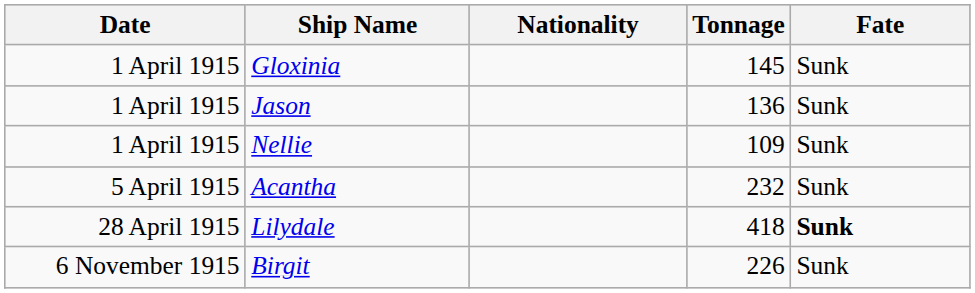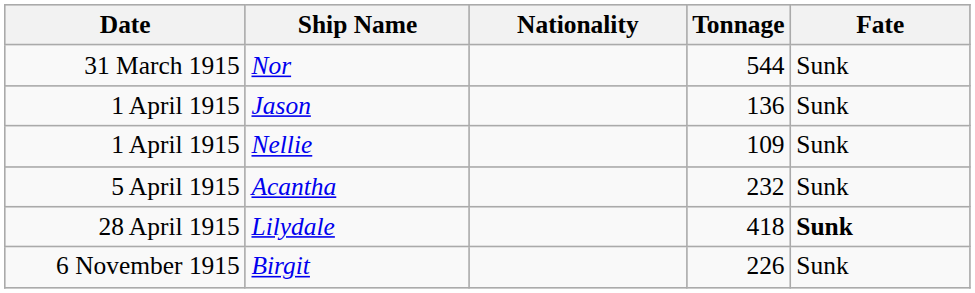 <table class="wikitable sortable">
 <tr>
 <th width="160px">Date</th>
 <th width="150px">Ship Name</th>
 <th width="140px">Nationality</th>
 <th width="25px">Tonnage</th>
 <th width="120px">Fate</th>
 </tr>
 <tr>
-<td align="right">1 April 1915</td>
-<td align="left"><a href='#'><em>Gloxinia</em></a></td>
+<td align="right">31 March 1915</td>
+<td align="left"><a href='#'><em>Nor</em></a></td>
 <td align="left"></td>
-<td align="right">145</td>
+<td align="right">544</td>
 <td align="left">Sunk</td>
 </tr>
 <tr>
 <td align="right">1 April 1915</td>
 <td align="left"><a href='#'><em>Jason</em></a></td>
 <td align="left"></td>
 <td align="right">136</td>
 <td align="left">Sunk</td>
 </tr>
 <tr>
 <td align="right">1 April 1915</td>
 <td align="left"><a href='#'><em>Nellie</em></a></td>
 <td align="left"></td>
 <td align="right">109</td>
 <td align="left">Sunk</td>
 </tr>
 <tr>
 <td align="right">5 April 1915</td>
 <td align="left"><a href='#'><em>Acantha</em></a></td>
 <td align="left"></td>
 <td align="right">232</td>
 <td align="left">Sunk</td>
 </tr>
 <tr>
 <td align="right">28 April 1915</td>
 <td align="left"><a href='#'><em>Lilydale</em></a></td>
 <td align="left"></td>
 <td align="right">418</td>
 <td align="left"><strong>Sunk</strong></td>
 </tr>
 <tr>
 <td align="right">6 November 1915</td>
 <td align="left"><a href='#'><em>Birgit</em></a></td>
 <td align="left"></td>
 <td align="right">226</td>
 <td align="left">Sunk</td>
 </tr>
 </table>
